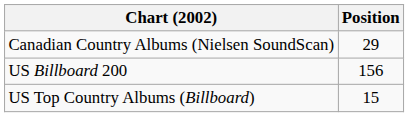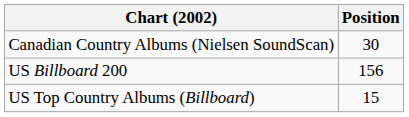 <table class="wikitable sortable">
 <tr>
 <th>Chart (2002)</th>
 <th>Position</th>
 </tr>
 <tr>
 <td>Canadian Country Albums (Nielsen SoundScan)</td>
-<td align="center">29</td>
+<td align="center">30</td>
 </tr>
 <tr>
 <td>US <em>Billboard</em> 200</td>
 <td align="center">156</td>
 </tr>
 <tr>
 <td>US Top Country Albums (<em>Billboard</em>)</td>
 <td align="center">15</td>
 </tr>
 </table>
